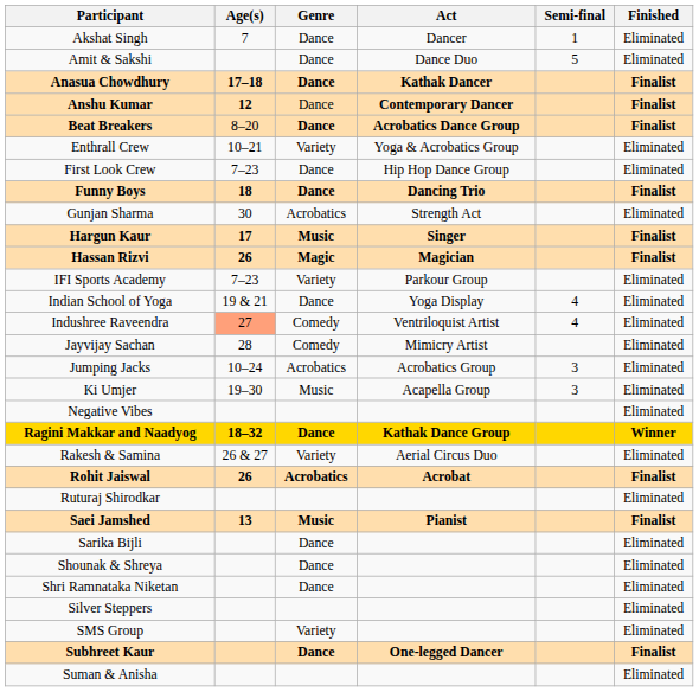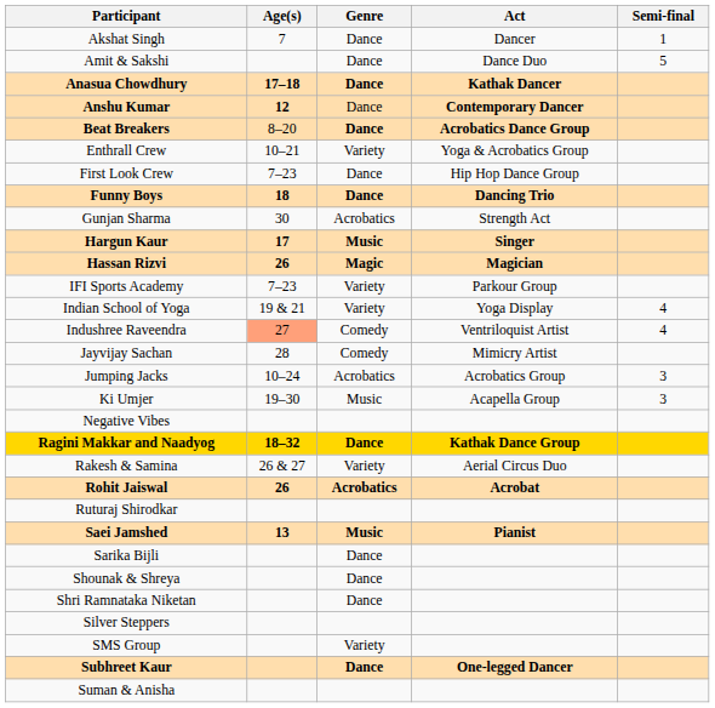 <table class="wikitable sortable" style="margin-left: auto; margin-right: auto; border: none; width:90%; text-align:center;">
 <tr>
 <th>Participant</th>
 <th class="unsortable">Age(s)</th>
 <th>Genre</th>
 <th class="unsortable">Act</th>
 <th>Semi-final</th>
-<th>Finished</th>
 </tr>
 <tr>
 <td>Akshat Singh</td>
 <td>7</td>
 <td>Dance</td>
 <td>Dancer</td>
 <td>1</td>
-<td>Eliminated</td>
 </tr>
 <tr>
 <td>Amit & Sakshi</td>
 <td></td>
 <td>Dance</td>
 <td>Dance Duo</td>
 <td>5</td>
-<td>Eliminated</td>
 </tr>
 <tr style="background:NavajoWhite">
 <td><strong>Anasua Chowdhury</strong></td>
 <td><strong>17–18</strong></td>
 <td><strong>Dance</strong></td>
 <td><strong>Kathak Dancer</strong></td>
 <td></td>
-<td><strong>Finalist</strong></td>
 </tr>
 <tr style="background:NavajoWhite">
 <td><strong>Anshu Kumar</strong></td>
 <td><strong>12</strong></td>
 <td>Dance</td>
 <td><strong>Contemporary Dancer</strong></td>
 <td></td>
-<td><strong>Finalist</strong></td>
 </tr>
 <tr style="background:NavajoWhite">
 <td><strong>Beat Breakers </strong></td>
 <td>8–20</td>
 <td><strong>Dance</strong></td>
 <td><strong>Acrobatics Dance Group</strong></td>
 <td></td>
-<td><strong>Finalist</strong></td>
 </tr>
 <tr>
 <td>Enthrall Crew</td>
 <td>10–21</td>
 <td>Variety</td>
 <td>Yoga & Acrobatics Group</td>
 <td></td>
-<td>Eliminated</td>
 </tr>
 <tr>
 <td>First Look Crew</td>
 <td>7–23</td>
 <td>Dance</td>
 <td>Hip Hop Dance Group</td>
 <td></td>
-<td>Eliminated</td>
 </tr>
 <tr style="background:NavajoWhite">
 <td><strong>Funny Boys</strong></td>
 <td><strong>18</strong></td>
 <td><strong>Dance</strong></td>
 <td><strong>Dancing Trio</strong></td>
 <td></td>
-<td><strong>Finalist</strong></td>
 </tr>
 <tr>
 <td>Gunjan Sharma</td>
 <td>30</td>
 <td>Acrobatics</td>
 <td>Strength Act</td>
 <td></td>
-<td>Eliminated</td>
 </tr>
 <tr style="background:NavajoWhite">
 <td><strong>Hargun Kaur</strong></td>
 <td><strong>17</strong></td>
 <td><strong>Music</strong></td>
 <td><strong>Singer</strong></td>
 <td></td>
-<td><strong>Finalist</strong></td>
 </tr>
 <tr style="background:NavajoWhite">
 <td><strong>Hassan Rizvi</strong></td>
 <td><strong>26</strong></td>
 <td><strong>Magic</strong></td>
 <td><strong>Magician</strong></td>
 <td></td>
-<td><strong>Finalist</strong></td>
 </tr>
 <tr>
 <td>IFI Sports Academy</td>
 <td>7–23</td>
 <td>Variety</td>
 <td>Parkour Group</td>
 <td></td>
-<td>Eliminated</td>
 </tr>
 <tr>
 <td>Indian School of Yoga</td>
 <td>19 & 21</td>
-<td>Dance</td>
+<td>Variety</td>
 <td>Yoga Display</td>
 <td>4</td>
-<td>Eliminated</td>
 </tr>
 <tr>
 <td>Indushree Raveendra</td>
 <td style="background: lightsalmon;">27</td>
 <td>Comedy</td>
 <td>Ventriloquist Artist</td>
 <td>4</td>
-<td>Eliminated</td>
 </tr>
 <tr>
 <td>Jayvijay Sachan</td>
 <td>28</td>
 <td>Comedy</td>
 <td>Mimicry Artist</td>
 <td></td>
-<td>Eliminated</td>
 </tr>
 <tr>
 <td>Jumping Jacks</td>
 <td>10–24</td>
 <td>Acrobatics</td>
 <td>Acrobatics Group</td>
 <td>3</td>
-<td>Eliminated</td>
 </tr>
 <tr>
 <td>Ki Umjer <strong></strong></td>
 <td>19–30</td>
 <td>Music</td>
 <td>Acapella Group</td>
 <td>3</td>
-<td>Eliminated</td>
 </tr>
 <tr>
 <td>Negative Vibes </td>
 <td></td>
 <td></td>
 <td></td>
 <td></td>
-<td>Eliminated</td>
 </tr>
 <tr style="background:gold">
 <td><strong>Ragini Makkar and Naadyog</strong></td>
 <td><strong>18–32</strong></td>
 <td><strong>Dance</strong></td>
 <td><strong>Kathak Dance Group</strong></td>
 <td></td>
-<td><strong>Winner</strong></td>
 </tr>
 <tr>
 <td>Rakesh & Samina</td>
 <td>26 & 27</td>
 <td>Variety</td>
 <td>Aerial Circus Duo</td>
 <td></td>
-<td>Eliminated</td>
 </tr>
 <tr style="background:NavajoWhite">
 <td><strong>Rohit Jaiswal </strong></td>
 <td><strong>26</strong></td>
 <td><strong>Acrobatics</strong></td>
 <td><strong>Acrobat</strong></td>
 <td></td>
-<td><strong>Finalist</strong></td>
 </tr>
 <tr>
 <td>Ruturaj Shirodkar</td>
 <td></td>
 <td></td>
 <td></td>
 <td></td>
-<td>Eliminated</td>
 </tr>
 <tr style="background:NavajoWhite">
 <td><strong>Saei Jamshed </strong></td>
 <td><strong>13</strong></td>
 <td><strong>Music</strong></td>
 <td><strong>Pianist</strong></td>
 <td></td>
-<td><strong>Finalist</strong></td>
 </tr>
 <tr>
 <td>Sarika Bijli</td>
 <td></td>
 <td>Dance</td>
 <td></td>
 <td></td>
-<td>Eliminated</td>
 </tr>
 <tr>
 <td>Shounak & Shreya <strong></strong></td>
 <td></td>
 <td>Dance</td>
 <td></td>
 <td></td>
-<td>Eliminated</td>
 </tr>
 <tr>
 <td>Shri Ramnataka Niketan <strong></strong></td>
 <td></td>
 <td>Dance</td>
 <td></td>
 <td></td>
-<td>Eliminated</td>
 </tr>
 <tr>
 <td>Silver Steppers</td>
 <td></td>
 <td></td>
 <td></td>
 <td></td>
-<td>Eliminated</td>
 </tr>
 <tr>
 <td>SMS Group <strong></strong></td>
 <td></td>
 <td>Variety</td>
 <td></td>
 <td></td>
-<td>Eliminated</td>
 </tr>
 <tr style="background:NavajoWhite">
 <td><strong>Subhreet Kaur</strong></td>
 <td></td>
 <td><strong>Dance</strong></td>
 <td><strong>One-legged Dancer</strong></td>
 <td></td>
-<td><strong>Finalist</strong></td>
 </tr>
 <tr>
 <td>Suman & Anisha</td>
 <td></td>
 <td></td>
 <td></td>
 <td></td>
-<td>Eliminated</td>
 </tr>
 </table>
